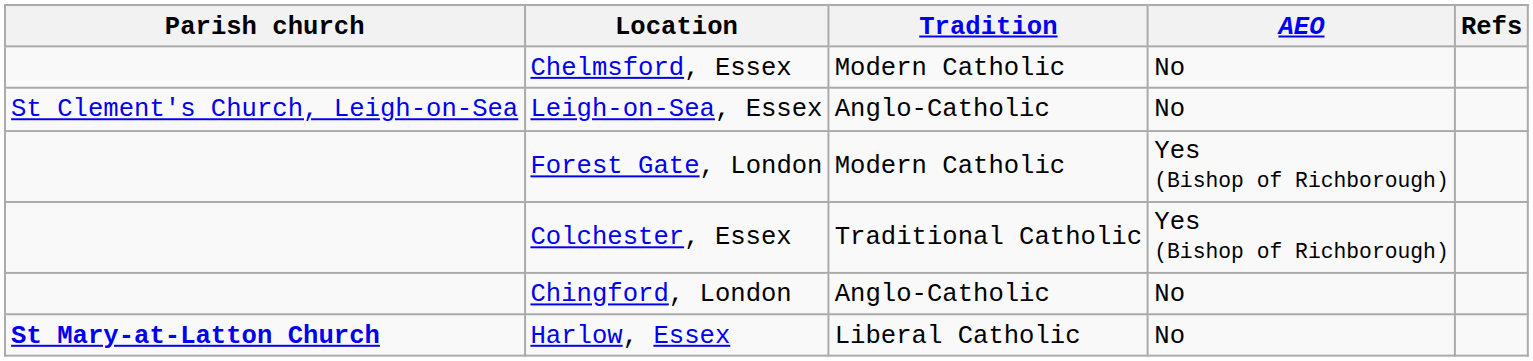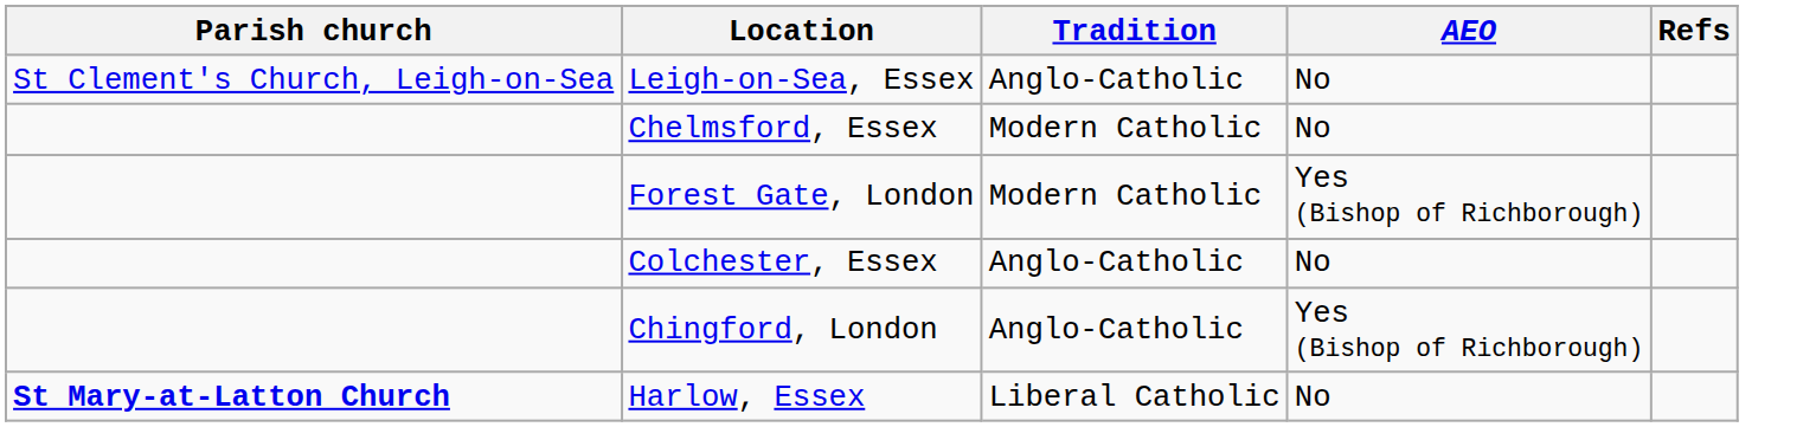 <table class="wikitable sortable">
 <tr>
 <th>Parish church</th>
 <th>Location</th>
 <th><a href='#'>Tradition</a></th>
 <th><em><a href='#'>AEO</a></em></th>
 <th>Refs</th>
 </tr>
 <tr>
-<td></td>
-<td><a href='#'>Chelmsford</a>, Essex</td>
-<td>Modern Catholic</td>
+<td><a href='#'>St Clement's Church, Leigh-on-Sea</a></td>
+<td><a href='#'>Leigh-on-Sea</a>, Essex</td>
+<td>Anglo-Catholic</td>
 <td>No</td>
 <td></td>
 </tr>
 <tr>
-<td><a href='#'>St Clement's Church, Leigh-on-Sea</a></td>
-<td><a href='#'>Leigh-on-Sea</a>, Essex</td>
-<td>Anglo-Catholic</td>
+<td></td>
+<td><a href='#'>Chelmsford</a>, Essex</td>
+<td>Modern Catholic</td>
 <td>No</td>
 <td></td>
 </tr>
 <tr>
 <td></td>
 <td><a href='#'>Forest Gate</a>, London</td>
 <td>Modern Catholic</td>
 <td>Yes <br> <small>(Bishop of Richborough)</small></td>
 <td></td>
 </tr>
 <tr>
 <td></td>
 <td><a href='#'>Colchester</a>, Essex</td>
-<td>Traditional Catholic</td>
-<td>Yes <br> <small>(Bishop of Richborough)</small></td>
+<td>Anglo-Catholic</td>
+<td>No</td>
 <td></td>
 </tr>
 <tr>
 <td></td>
 <td><a href='#'>Chingford</a>, London</td>
 <td>Anglo-Catholic</td>
-<td>No</td>
+<td>Yes <br> <small>(Bishop of Richborough)</small></td>
 <td></td>
 </tr>
 <tr>
 <td><strong><a href='#'>St Mary-at-Latton Church</a></strong></td>
 <td><a href='#'>Harlow</a>, <a href='#'>Essex</a></td>
 <td>Liberal Catholic</td>
 <td>No</td>
 <td></td>
 </tr>
 </table>
